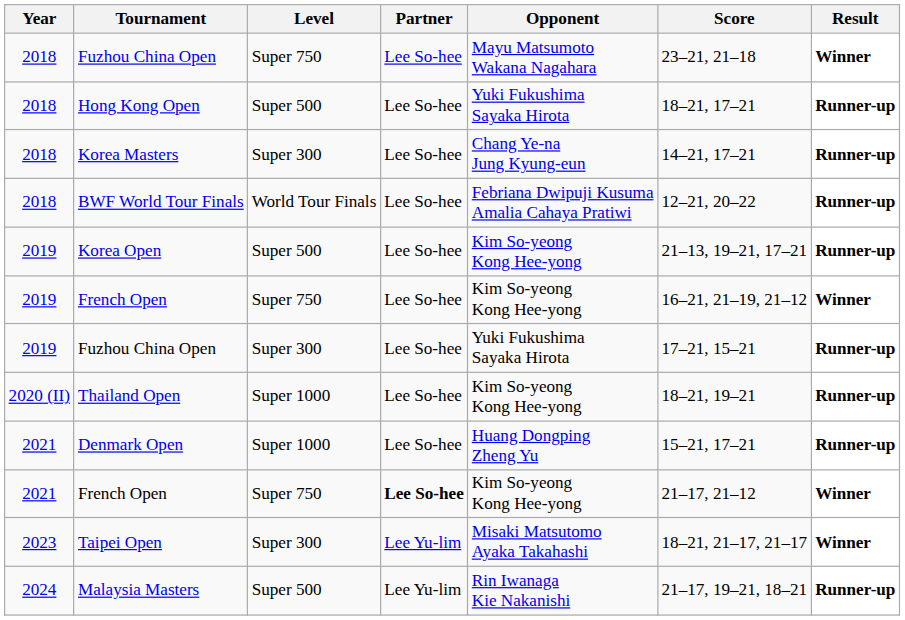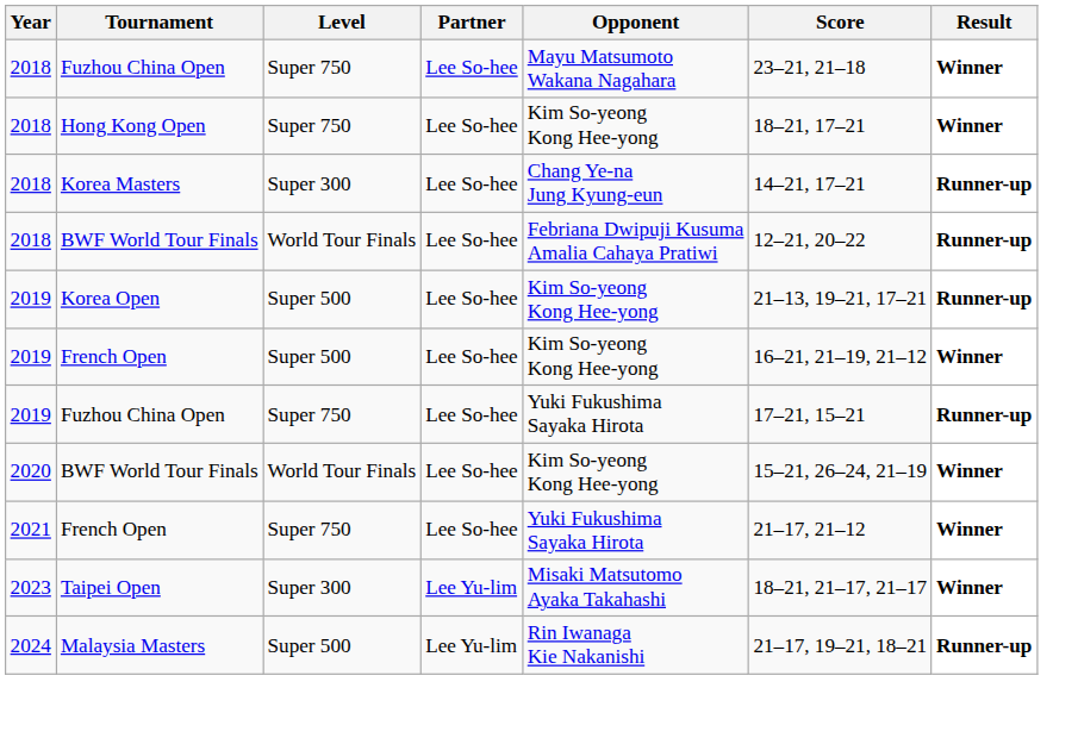 <table class="sortable wikitable" style="font-size: 90%;">
 <tr>
 <th>Year</th>
 <th>Tournament</th>
 <th>Level</th>
 <th>Partner</th>
 <th>Opponent</th>
 <th>Score</th>
 <th>Result</th>
 </tr>
 <tr>
 <td align="center"><a href='#'>2018</a></td>
 <td align="left"><a href='#'>Fuzhou China Open</a></td>
 <td align="left">Super 750</td>
 <td align="left"> <a href='#'>Lee So-hee</a></td>
 <td align="left"> <a href='#'>Mayu Matsumoto</a><br> <a href='#'>Wakana Nagahara</a></td>
 <td align="left">23–21, 21–18</td>
 <td style="text-align:left; background:white"> <strong>Winner</strong></td>
 </tr>
 <tr>
 <td align="center"><a href='#'>2018</a></td>
 <td align="left"><a href='#'>Hong Kong Open</a></td>
-<td align="left">Super 500</td>
+<td align="left">Super 750</td>
 <td align="left"> Lee So-hee</td>
-<td align="left"> <a href='#'>Yuki Fukushima</a><br> <a href='#'>Sayaka Hirota</a></td>
+<td align="left"> Kim So-yeong<br> Kong Hee-yong</td>
 <td align="left">18–21, 17–21</td>
-<td style="text-align:left; background:white"> <strong>Runner-up</strong></td>
+<td style="text-align:left; background:white"> <strong>Winner</strong></td>
 </tr>
 <tr>
 <td align="center"><a href='#'>2018</a></td>
 <td align="left"><a href='#'>Korea Masters</a></td>
 <td align="left">Super 300</td>
 <td align="left"> Lee So-hee</td>
 <td align="left"> <a href='#'>Chang Ye-na</a><br> <a href='#'>Jung Kyung-eun</a></td>
 <td align="left">14–21, 17–21</td>
 <td style="text-align:left; background:white"> <strong>Runner-up</strong></td>
 </tr>
 <tr>
 <td align="center"><a href='#'>2018</a></td>
 <td align="left"><a href='#'>BWF World Tour Finals</a></td>
 <td align="left">World Tour Finals</td>
 <td align="left"> Lee So-hee</td>
 <td align="left"> <a href='#'>Febriana Dwipuji Kusuma</a><br> <a href='#'>Amalia Cahaya Pratiwi</a></td>
 <td align="left">12–21, 20–22</td>
 <td style="text-align:left; background:white"> <strong>Runner-up</strong></td>
 </tr>
 <tr>
 <td align="center"><a href='#'>2019</a></td>
 <td align="left"><a href='#'>Korea Open</a></td>
 <td align="left">Super 500</td>
 <td align="left"> Lee So-hee</td>
 <td align="left"> <a href='#'>Kim So-yeong</a><br> <a href='#'>Kong Hee-yong</a></td>
 <td align="left">21–13, 19–21, 17–21</td>
 <td style="text-align:left; background:white"> <strong>Runner-up</strong></td>
 </tr>
 <tr>
 <td align="center"><a href='#'>2019</a></td>
 <td align="left"><a href='#'>French Open</a></td>
-<td align="left">Super 750</td>
+<td align="left">Super 500</td>
 <td align="left"> Lee So-hee</td>
 <td align="left"> Kim So-yeong<br> Kong Hee-yong</td>
 <td algin="left">16–21, 21–19, 21–12</td>
 <td style="text-align:left; background:white"> <strong>Winner</strong></td>
 </tr>
 <tr>
 <td align="center"><a href='#'>2019</a></td>
 <td align="left">Fuzhou China Open</td>
-<td align="left">Super 300</td>
+<td align="left">Super 750</td>
 <td align="left"> Lee So-hee</td>
 <td align="left"> Yuki Fukushima<br> Sayaka Hirota</td>
 <td algin="left">17–21, 15–21</td>
 <td style="text-align:left; background:white"> <strong>Runner-up</strong></td>
 </tr>
 <tr>
-<td align="center"><a href='#'>2020 (II)</a></td>
-<td align="left"><a href='#'>Thailand Open</a></td>
-<td align="left">Super 1000</td>
+<td align="center"><a href='#'>2020</a></td>
+<td align="left">BWF World Tour Finals</td>
+<td align="left">World Tour Finals</td>
 <td align="left"> Lee So-hee</td>
 <td align="left"> Kim So-yeong<br> Kong Hee-yong</td>
-<td align="left">18–21, 19–21</td>
-<td style="text-align:left; background:white"> <strong>Runner-up</strong></td>
-</tr>
-<tr>
-<td align="center"><a href='#'>2021</a></td>
-<td align="left"><a href='#'>Denmark Open</a></td>
-<td align="left">Super 1000</td>
-<td align="left"> Lee So-hee</td>
-<td align="left"> <a href='#'>Huang Dongping</a><br> <a href='#'>Zheng Yu</a></td>
-<td align="left">15–21, 17–21</td>
-<td style="text-align:left; background:white"> <strong>Runner-up</strong></td>
+<td align="left">15–21,	26–24, 21–19</td>
+<td style="text-align:left; background:white"> <strong>Winner</strong></td>
 </tr>
 <tr>
 <td align="center"><a href='#'>2021</a></td>
 <td align="left">French Open</td>
 <td align="left">Super 750</td>
-<td align="left"><strong> Lee So-hee</strong></td>
-<td align="left"> Kim So-yeong<br> Kong Hee-yong</td>
+<td align="left"> Lee So-hee</td>
+<td align="left"> <a href='#'>Yuki Fukushima</a><br> <a href='#'>Sayaka Hirota</a></td>
 <td algin="left">21–17, 21–12</td>
 <td style="text-align:left; background:white"> <strong>Winner</strong></td>
 </tr>
 <tr>
 <td align="center"><a href='#'>2023</a></td>
 <td align="left"><a href='#'>Taipei Open</a></td>
 <td align="left">Super 300</td>
 <td align="left"> <a href='#'>Lee Yu-lim</a></td>
 <td align="left"> <a href='#'>Misaki Matsutomo</a><br> <a href='#'>Ayaka Takahashi</a></td>
 <td algin="left">18–21, 21–17, 21–17</td>
 <td style="text-align:left; background:white"> <strong>Winner</strong></td>
 </tr>
 <tr>
 <td align="center"><a href='#'>2024</a></td>
 <td align="left"><a href='#'>Malaysia Masters</a></td>
 <td align="left">Super 500</td>
 <td align="left"> Lee Yu-lim</td>
 <td align="left"> <a href='#'>Rin Iwanaga</a><br> <a href='#'>Kie Nakanishi</a></td>
 <td algin="left">21–17, 19–21, 18–21</td>
 <td style="text-align:left; background:white"> <strong>Runner-up</strong></td>
 </tr>
 </table>
